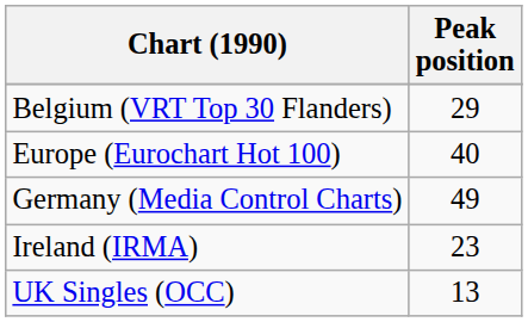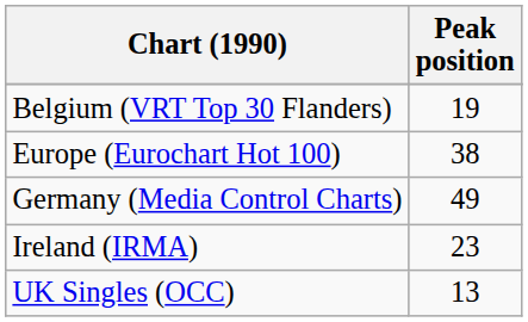 <table class="wikitable sortable">
 <tr>
 <th>Chart (1990)</th>
 <th>Peak<br>position</th>
 </tr>
 <tr>
 </tr>
 <tr>
 <td>Belgium (<a href='#'>VRT Top 30</a> Flanders)</td>
-<td align="center">29</td>
+<td align="center">19</td>
 </tr>
 <tr>
 <td>Europe (<a href='#'>Eurochart Hot 100</a>)</td>
-<td align="center">40</td>
+<td align="center">38</td>
 </tr>
 <tr>
 <td>Germany (<a href='#'>Media Control Charts</a>)</td>
 <td align="center">49</td>
 </tr>
 <tr>
 <td>Ireland (<a href='#'>IRMA</a>)</td>
 <td align="center">23</td>
 </tr>
 <tr>
 <td><a href='#'>UK Singles</a> (<a href='#'>OCC</a>)</td>
 <td align="center">13</td>
 </tr>
 </table>
